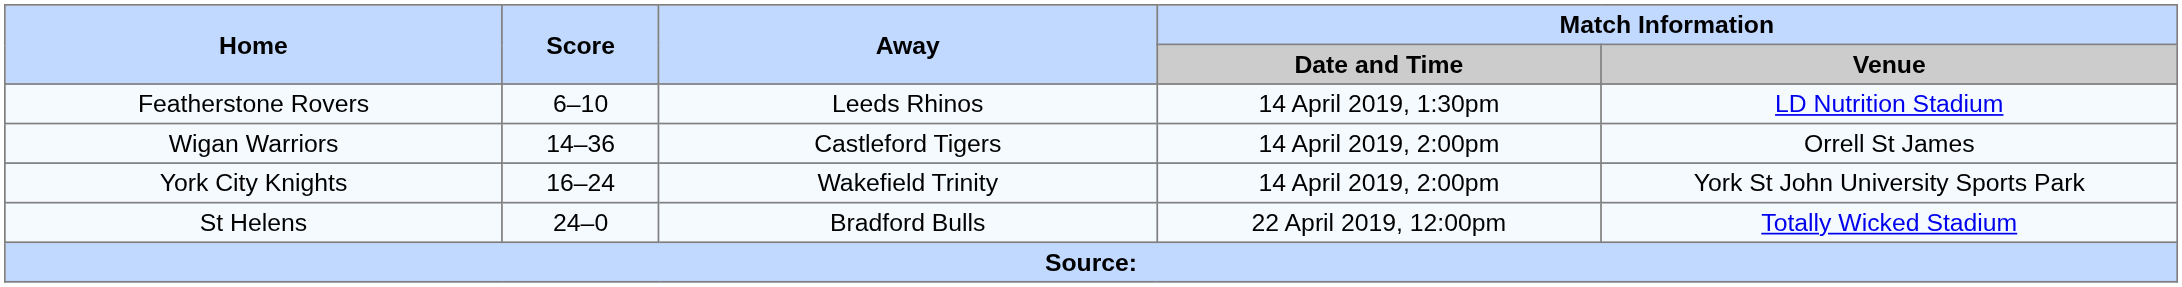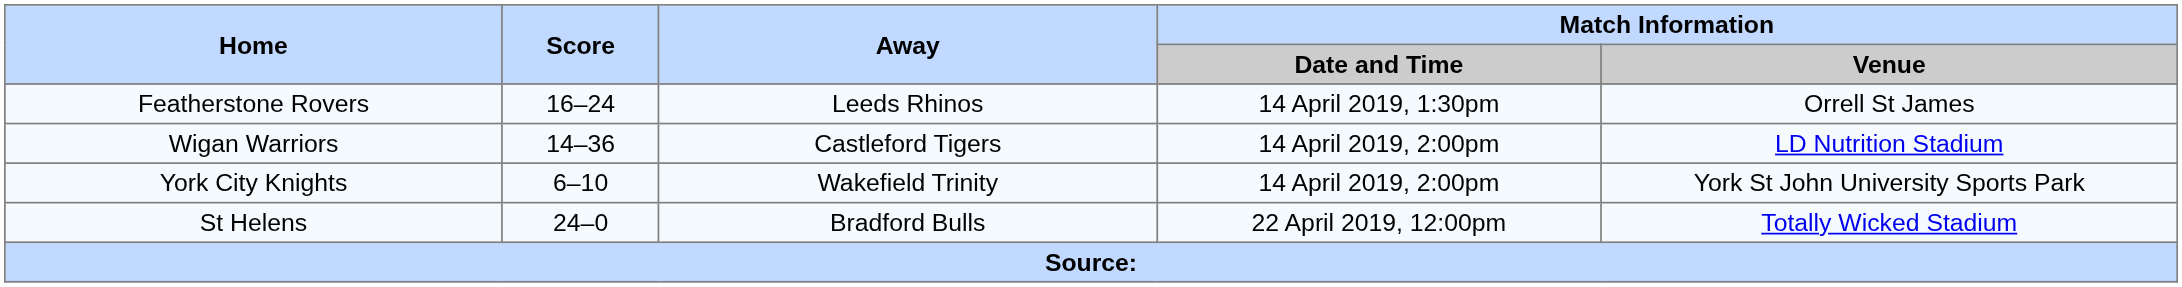 <table border=1 style="border-collapse:collapse; font-size:90%; text-align:center;" cellpadding=3 cellspacing=0 width=100%>
 <tr bgcolor=#C1D8FF>
 <th rowspan=2 width=19%>Home</th>
 <th rowspan=2 width=6%>Score</th>
 <th rowspan=2 width=19%>Away</th>
 <th colspan=2>Match Information</th>
 </tr>
 <tr bgcolor=#CCCCCC>
 <th width=17%>Date and Time</th>
 <th width=22%>Venue</th>
 </tr>
 <tr bgcolor=#F5FAFF>
 <td> Featherstone Rovers</td>
-<td>6–10</td>
+<td>16–24</td>
 <td> Leeds Rhinos</td>
 <td>14 April 2019, 1:30pm</td>
-<td><a href='#'>LD Nutrition Stadium</a></td>
+<td>Orrell St James</td>
 </tr>
 <tr bgcolor=#F5FAFF>
 <td> Wigan Warriors</td>
 <td>14–36</td>
 <td> Castleford Tigers</td>
 <td>14 April 2019, 2:00pm</td>
-<td>Orrell St James</td>
+<td><a href='#'>LD Nutrition Stadium</a></td>
 </tr>
 <tr bgcolor=#F5FAFF>
 <td> York City Knights</td>
-<td>16–24</td>
+<td>6–10</td>
 <td> Wakefield Trinity</td>
 <td>14 April 2019, 2:00pm</td>
 <td>York St John University Sports Park</td>
 </tr>
 <tr bgcolor=#F5FAFF>
 <td> St Helens</td>
 <td>24–0</td>
 <td> Bradford Bulls</td>
 <td>22 April 2019, 12:00pm</td>
 <td><a href='#'>Totally Wicked Stadium</a></td>
 </tr>
 <tr style="background:#c1d8ff;">
 <th colspan=6>Source:</th>
 </tr>
 </table>
